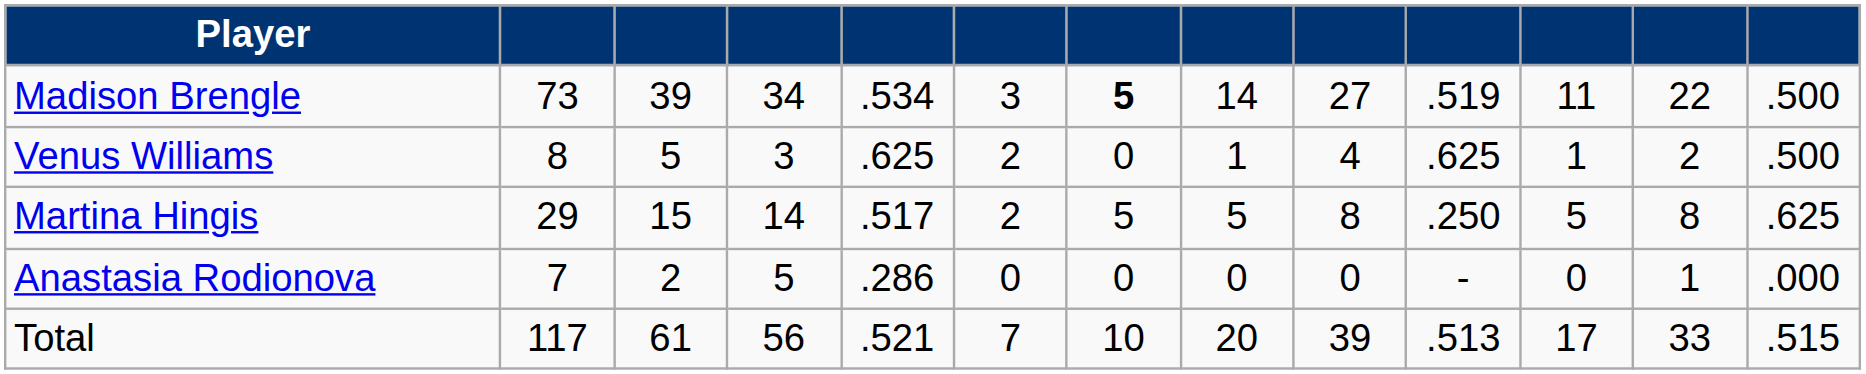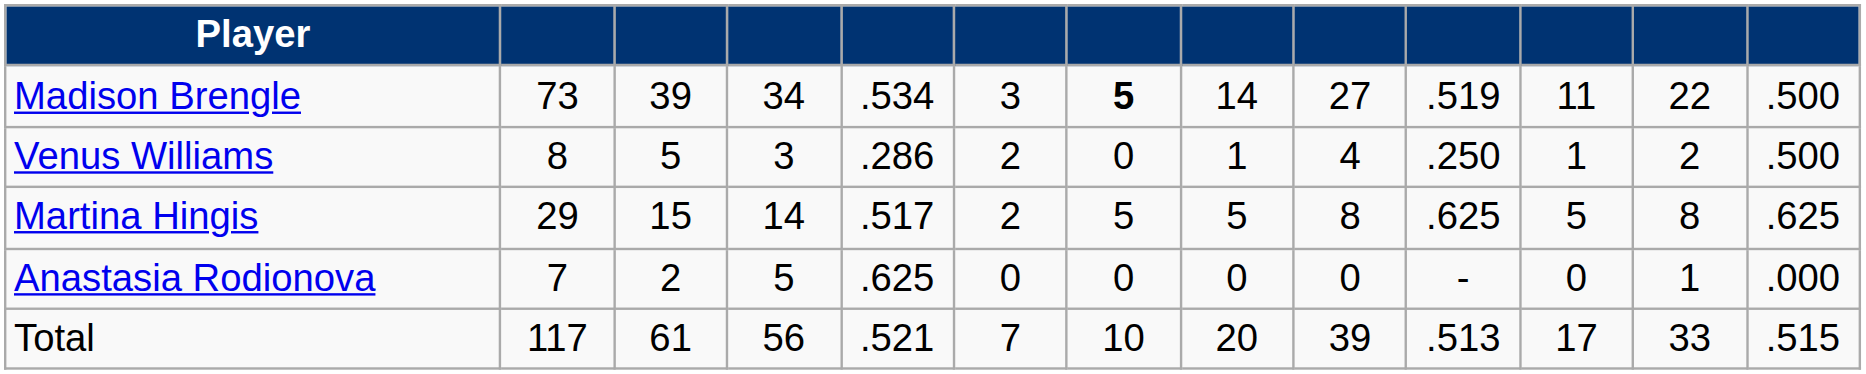 <table class="wikitable" style="text-align:center">
 <tr>
 <th style="background:#003372; color:#fff" width="200px">Player</th>
 <th style="background:#003372; color:#fff" width="40px"></th>
 <th style="background:#003372; color:#fff" width="40px"></th>
 <th style="background:#003372; color:#fff" width="40px"></th>
 <th style="background:#003372; color:#fff" width="40px"></th>
 <th style="background:#003372; color:#fff" width="40px"></th>
 <th style="background:#003372; color:#fff" width="40px"></th>
 <th style="background:#003372; color:#fff" width="40px"></th>
 <th style="background:#003372; color:#fff" width="40px"></th>
 <th style="background:#003372; color:#fff" width="40px"></th>
 <th style="background:#003372; color:#fff" width="40px"></th>
 <th style="background:#003372; color:#fff" width="40px"></th>
 <th style="background:#003372; color:#fff" width="40px"></th>
 </tr>
 <tr>
 <td style="text-align:left"><a href='#'>Madison Brengle</a></td>
 <td>73</td>
 <td>39</td>
 <td>34</td>
 <td>.534</td>
 <td>3</td>
 <td><strong>5</strong></td>
 <td>14</td>
 <td>27</td>
 <td>.519</td>
 <td>11</td>
 <td>22</td>
 <td>.500</td>
 </tr>
 <tr>
 <td style="text-align:left"><a href='#'>Venus Williams</a></td>
 <td>8</td>
 <td>5</td>
 <td>3</td>
-<td>.625</td>
+<td>.286</td>
 <td>2</td>
 <td>0</td>
 <td>1</td>
 <td>4</td>
-<td>.625</td>
+<td>.250</td>
 <td>1</td>
 <td>2</td>
 <td>.500</td>
 </tr>
 <tr>
 <td style="text-align:left"><a href='#'>Martina Hingis</a></td>
 <td>29</td>
 <td>15</td>
 <td>14</td>
 <td>.517</td>
 <td>2</td>
 <td>5</td>
 <td>5</td>
 <td>8</td>
-<td>.250</td>
+<td>.625</td>
 <td>5</td>
 <td>8</td>
 <td>.625</td>
 </tr>
 <tr>
 <td style="text-align:left"><a href='#'>Anastasia Rodionova</a></td>
 <td>7</td>
 <td>2</td>
 <td>5</td>
-<td>.286</td>
+<td>.625</td>
 <td>0</td>
 <td>0</td>
 <td>0</td>
 <td>0</td>
 <td>-</td>
 <td>0</td>
 <td>1</td>
 <td>.000</td>
 </tr>
 <tr>
 <td style="text-align:left">Total</td>
 <td>117</td>
 <td>61</td>
 <td>56</td>
 <td>.521</td>
 <td>7</td>
 <td>10</td>
 <td>20</td>
 <td>39</td>
 <td>.513</td>
 <td>17</td>
 <td>33</td>
 <td>.515</td>
 </tr>
 </table>
